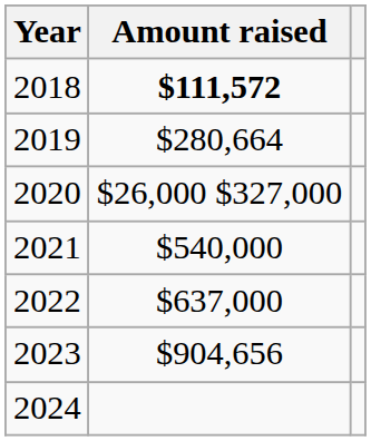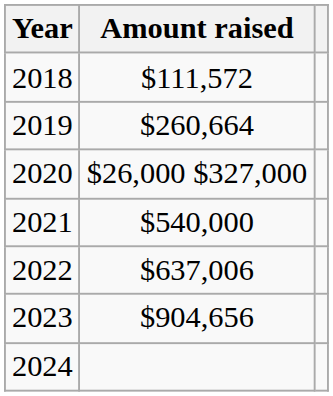 <table class="wikitable" style="text-align: center;">
 <tr>
 <th>Year</th>
 <th>Amount raised</th>
 <th></th>
 </tr>
 <tr>
 <td>2018</td>
-<td><strong>$111,572</strong></td>
+<td>$111,572</td>
 <td></td>
 </tr>
 <tr>
 <td>2019</td>
-<td>$280,664</td>
+<td>$260,664</td>
 <td></td>
 </tr>
 <tr>
 <td>2020</td>
 <td> $26,000 $327,000</td>
 <td></td>
 </tr>
 <tr>
 <td>2021</td>
 <td>$540,000</td>
 <td></td>
 </tr>
 <tr>
 <td>2022</td>
-<td>$637,000</td>
+<td>$637,006</td>
 <td></td>
 </tr>
 <tr>
 <td>2023</td>
 <td>$904,656</td>
 <td></td>
 </tr>
 <tr>
 <td>2024</td>
 <td></td>
 <td></td>
 </tr>
 </table>
